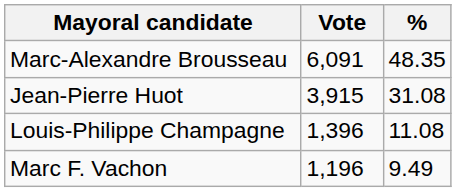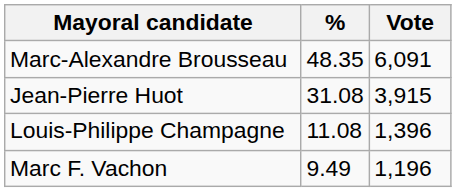 <table class="wikitable">
 <tr>
 <th bgcolor="#DDDDFF" width="200px">Mayoral candidate</th>
+<th bgcolor="#DDDDFF" width="30px">%</th>
 <th bgcolor="#DDDDFF" width="50px">Vote</th>
-<th bgcolor="#DDDDFF" width="30px">%</th>
 </tr>
 <tr>
 <td>Marc-Alexandre Brousseau</td>
+<td>48.35</td>
 <td>6,091</td>
-<td>48.35</td>
 </tr>
 <tr>
 <td>Jean-Pierre Huot</td>
+<td>31.08</td>
 <td>3,915</td>
-<td>31.08</td>
 </tr>
 <tr>
 <td>Louis-Philippe Champagne</td>
+<td>11.08</td>
 <td>1,396</td>
-<td>11.08</td>
 </tr>
 <tr>
 <td>Marc F. Vachon</td>
+<td>9.49</td>
 <td>1,196</td>
-<td>9.49</td>
 </tr>
 </table>
